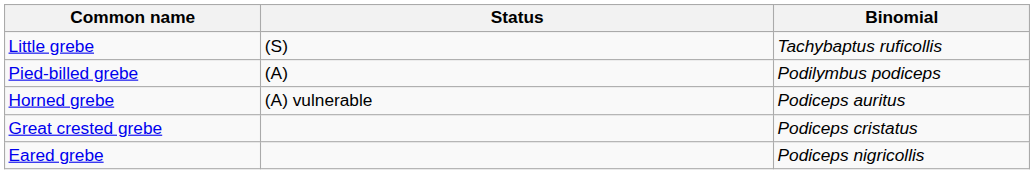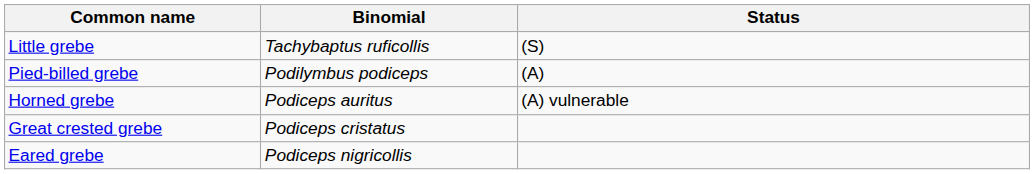 <table width=60% class="wikitable">
 <tr>
 <th width=15%>Common name</th>
+<th width=15%>Binomial</th>
 <th width=30%>Status</th>
-<th width=15%>Binomial</th>
 </tr>
 <tr>
 <td><a href='#'>Little grebe</a></td>
+<td><em>Tachybaptus ruficollis</em></td>
 <td>(S)</td>
-<td><em>Tachybaptus ruficollis</em></td>
 </tr>
 <tr>
 <td><a href='#'>Pied-billed grebe</a></td>
+<td><em>Podilymbus podiceps</em></td>
 <td>(A)</td>
-<td><em>Podilymbus podiceps</em></td>
 </tr>
 <tr>
 <td><a href='#'>Horned grebe</a></td>
+<td><em>Podiceps auritus</em></td>
 <td>(A) vulnerable</td>
-<td><em>Podiceps auritus</em></td>
 </tr>
 <tr>
 <td><a href='#'>Great crested grebe</a></td>
+<td><em>Podiceps cristatus</em></td>
 <td></td>
-<td><em>Podiceps cristatus</em></td>
 </tr>
 <tr>
 <td><a href='#'>Eared grebe</a></td>
+<td><em>Podiceps nigricollis</em></td>
 <td></td>
-<td><em>Podiceps nigricollis</em></td>
 </tr>
 </table>
